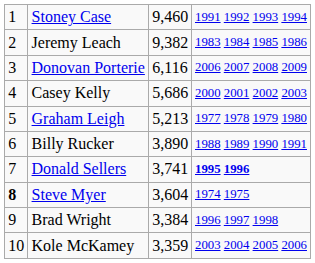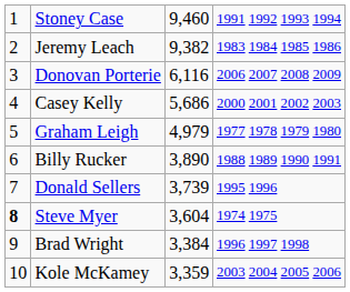 <table class="wikitable">
 <tr>
 </tr>
 <tr>
 <td>1</td>
 <td><a href='#'>Stoney Case</a></td>
 <td>9,460</td>
 <td style="font-size:80%;"><a href='#'>1991</a> <a href='#'>1992</a> <a href='#'>1993</a> <a href='#'>1994</a></td>
 </tr>
 <tr>
 <td>2</td>
 <td>Jeremy Leach</td>
 <td>9,382</td>
 <td style="font-size:80%;"><a href='#'>1983</a> <a href='#'>1984</a> <a href='#'>1985</a> <a href='#'>1986</a></td>
 </tr>
 <tr>
 <td>3</td>
 <td><a href='#'>Donovan Porterie</a></td>
 <td>6,116</td>
 <td style="font-size:80%;"><a href='#'>2006</a> <a href='#'>2007</a> <a href='#'>2008</a> <a href='#'>2009</a></td>
 </tr>
 <tr>
 <td>4</td>
 <td>Casey Kelly</td>
 <td>5,686</td>
 <td style="font-size:80%;"><a href='#'>2000</a> <a href='#'>2001</a> <a href='#'>2002</a> <a href='#'>2003</a></td>
 </tr>
 <tr>
 <td>5</td>
 <td><a href='#'>Graham Leigh</a></td>
-<td>5,213</td>
+<td>4,979</td>
 <td style="font-size:80%;"><a href='#'>1977</a> <a href='#'>1978</a> <a href='#'>1979</a> <a href='#'>1980</a></td>
 </tr>
 <tr>
 <td>6</td>
 <td>Billy Rucker</td>
 <td>3,890</td>
 <td style="font-size:80%;"><a href='#'>1988</a> <a href='#'>1989</a> <a href='#'>1990</a> <a href='#'>1991</a></td>
 </tr>
 <tr>
 <td>7</td>
 <td><a href='#'>Donald Sellers</a></td>
-<td>3,741</td>
-<td style="font-size:80%;"><strong><a href='#'>1995</a> <a href='#'>1996</a></strong></td>
+<td>3,739</td>
+<td style="font-size:80%;"><a href='#'>1995</a> <a href='#'>1996</a></td>
 </tr>
 <tr>
 <td><strong>8</strong></td>
 <td><a href='#'>Steve Myer</a></td>
 <td>3,604</td>
 <td style="font-size:80%;"><a href='#'>1974</a> <a href='#'>1975</a></td>
 </tr>
 <tr>
 <td>9</td>
 <td>Brad Wright</td>
 <td>3,384</td>
 <td style="font-size:80%;"><a href='#'>1996</a> <a href='#'>1997</a> <a href='#'>1998</a></td>
 </tr>
 <tr>
 <td>10</td>
 <td>Kole McKamey</td>
 <td>3,359</td>
 <td style="font-size:80%;"><a href='#'>2003</a> <a href='#'>2004</a> <a href='#'>2005</a> <a href='#'>2006</a></td>
 </tr>
 </table>
